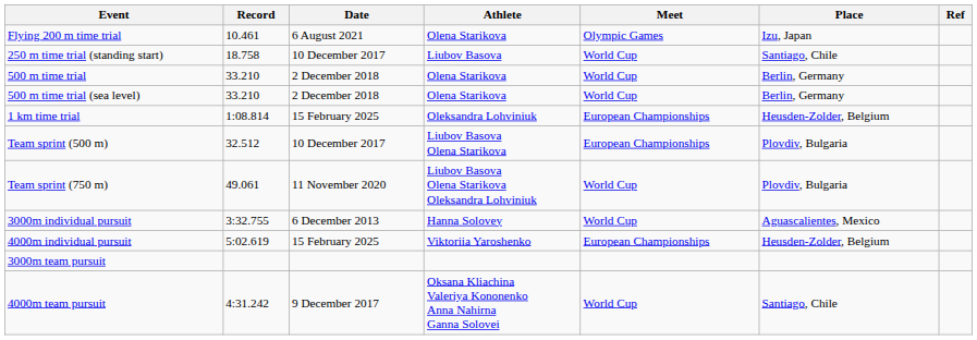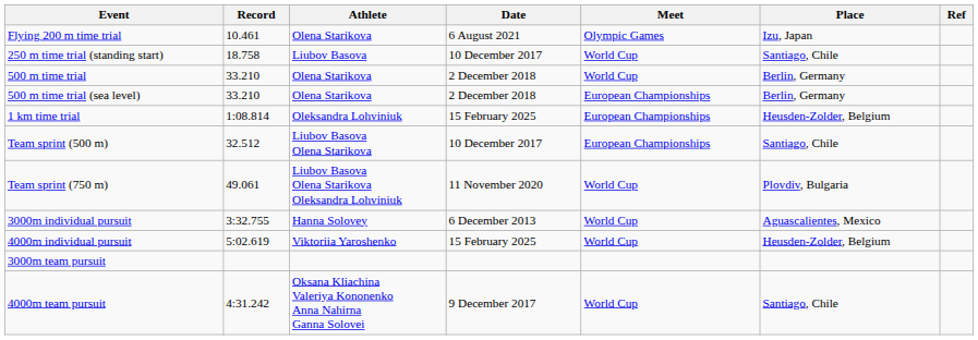 <table class="wikitable" style="font-size:95%; width: 95%;">
 <tr>
 <th>Event</th>
 <th>Record</th>
+<th>Athlete</th>
 <th>Date</th>
-<th>Athlete</th>
 <th>Meet</th>
 <th>Place</th>
 <th>Ref</th>
 </tr>
 <tr>
 <td><a href='#'>Flying 200 m time trial</a></td>
 <td>10.461</td>
+<td><a href='#'>Olena Starikova</a></td>
 <td>6 August 2021</td>
-<td><a href='#'>Olena Starikova</a></td>
 <td><a href='#'>Olympic Games</a></td>
 <td><a href='#'>Izu</a>, Japan</td>
 <td></td>
 </tr>
 <tr>
 <td><a href='#'>250 m time trial</a> (standing start)</td>
 <td>18.758</td>
+<td><a href='#'>Liubov Basova</a></td>
 <td>10 December 2017</td>
-<td><a href='#'>Liubov Basova</a></td>
 <td><a href='#'>World Cup</a></td>
 <td><a href='#'>Santiago</a>, Chile</td>
 <td></td>
 </tr>
 <tr>
 <td><a href='#'>500 m time trial</a></td>
 <td>33.210</td>
+<td><a href='#'>Olena Starikova</a></td>
 <td>2 December 2018</td>
-<td><a href='#'>Olena Starikova</a></td>
 <td><a href='#'>World Cup</a></td>
 <td><a href='#'>Berlin</a>, Germany</td>
 <td></td>
 </tr>
 <tr>
 <td><a href='#'>500 m time trial</a> (sea level)</td>
 <td>33.210</td>
+<td><a href='#'>Olena Starikova</a></td>
 <td>2 December 2018</td>
-<td><a href='#'>Olena Starikova</a></td>
-<td><a href='#'>World Cup</a></td>
+<td><a href='#'>European Championships</a></td>
 <td><a href='#'>Berlin</a>, Germany</td>
 <td></td>
 </tr>
 <tr>
 <td><a href='#'>1 km time trial</a></td>
 <td>1:08.814</td>
+<td><a href='#'>Oleksandra Lohviniuk</a></td>
 <td>15 February 2025</td>
-<td><a href='#'>Oleksandra Lohviniuk</a></td>
 <td><a href='#'>European Championships</a></td>
 <td><a href='#'>Heusden-Zolder</a>, Belgium</td>
 <td></td>
 </tr>
 <tr>
 <td><a href='#'>Team sprint</a> (500 m)</td>
 <td>32.512</td>
+<td><a href='#'>Liubov Basova</a><br><a href='#'>Olena Starikova</a></td>
 <td>10 December 2017</td>
-<td><a href='#'>Liubov Basova</a><br><a href='#'>Olena Starikova</a></td>
 <td><a href='#'>European Championships</a></td>
-<td><a href='#'>Plovdiv</a>, Bulgaria</td>
+<td><a href='#'>Santiago</a>, Chile</td>
 <td></td>
 </tr>
 <tr>
 <td><a href='#'>Team sprint</a> (750 m)</td>
 <td>49.061</td>
+<td><a href='#'>Liubov Basova</a><br><a href='#'>Olena Starikova</a><br><a href='#'>Oleksandra Lohviniuk</a></td>
 <td>11 November 2020</td>
-<td><a href='#'>Liubov Basova</a><br><a href='#'>Olena Starikova</a><br><a href='#'>Oleksandra Lohviniuk</a></td>
 <td><a href='#'>World Cup</a></td>
 <td><a href='#'>Plovdiv</a>, Bulgaria</td>
 <td></td>
 </tr>
 <tr>
 <td><a href='#'>3000m individual pursuit</a></td>
 <td>3:32.755</td>
+<td><a href='#'>Hanna Solovey</a></td>
 <td>6 December 2013</td>
-<td><a href='#'>Hanna Solovey</a></td>
 <td><a href='#'>World Cup</a></td>
 <td><a href='#'>Aguascalientes</a>, Mexico</td>
 <td></td>
 </tr>
 <tr>
 <td><a href='#'>4000m individual pursuit</a></td>
 <td>5:02.619</td>
+<td><a href='#'>Viktoriia Yaroshenko</a></td>
 <td>15 February 2025</td>
-<td><a href='#'>Viktoriia Yaroshenko</a></td>
-<td><a href='#'>European Championships</a></td>
+<td><a href='#'>World Cup</a></td>
 <td><a href='#'>Heusden-Zolder</a>, Belgium</td>
 <td></td>
 </tr>
 <tr>
 <td><a href='#'>3000m team pursuit</a></td>
 <td></td>
 <td></td>
 <td></td>
 <td></td>
 <td></td>
 <td></td>
 </tr>
 <tr>
 <td><a href='#'>4000m team pursuit</a></td>
 <td>4:31.242</td>
+<td><a href='#'>Oksana Kliachina</a><br><a href='#'>Valeriya Kononenko</a><br><a href='#'>Anna Nahirna</a><br><a href='#'>Ganna Solovei</a></td>
 <td>9 December 2017</td>
-<td><a href='#'>Oksana Kliachina</a><br><a href='#'>Valeriya Kononenko</a><br><a href='#'>Anna Nahirna</a><br><a href='#'>Ganna Solovei</a></td>
 <td><a href='#'>World Cup</a></td>
 <td><a href='#'>Santiago</a>, Chile</td>
 <td></td>
 </tr>
 </table>
